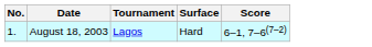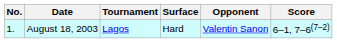 <table class="wikitable">
 <tr>
 <th>No.</th>
 <th>Date</th>
 <th>Tournament</th>
 <th>Surface</th>
+<th>Opponent</th>
 <th>Score</th>
 </tr>
 <tr bgcolor="CFFCFF">
 <td>1.</td>
 <td>August 18, 2003</td>
 <td><a href='#'>Lagos</a></td>
 <td>Hard</td>
+<td> <a href='#'>Valentin Sanon</a></td>
 <td>6–1, 7–6<sup>(7–2)</sup></td>
 </tr>
 </table>
